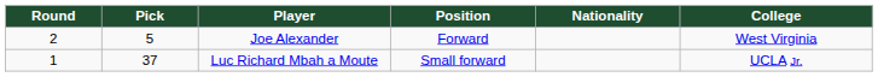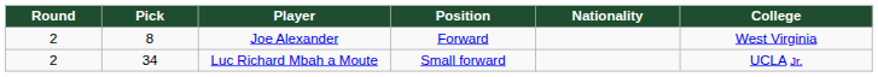 <table class="wikitable sortable sortable">
 <tr>
 <th style="background:#1e4d30; color:white" width="10%">Round</th>
 <th style="background:#1e4d30; color:white" width="10%">Pick</th>
 <th style="background:#1e4d30; color:white" width="20%">Player</th>
 <th style="background:#1e4d30; color:white" width="15%">Position</th>
 <th style="background:#1e4d30; color:white" width="15%">Nationality</th>
 <th style="background:#1e4d30; color:white" width="20%">College</th>
 </tr>
 <tr style="text-align: center">
 <td>2</td>
-<td>5</td>
+<td>8</td>
 <td><a href='#'>Joe Alexander</a></td>
 <td><a href='#'>Forward</a></td>
 <td></td>
 <td><a href='#'>West Virginia</a></td>
 </tr>
 <tr style="text-align: center">
-<td>1</td>
-<td>37</td>
+<td>2</td>
+<td>34</td>
 <td><a href='#'>Luc Richard Mbah a Moute</a></td>
 <td><a href='#'>Small forward</a></td>
 <td></td>
 <td><a href='#'>UCLA</a> <small><a href='#'>Jr.</a></small></td>
 </tr>
 </table>
